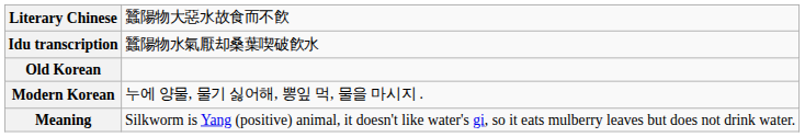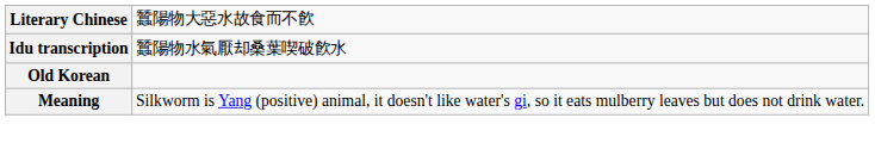 <table class="wikitable">
 <tr>
 <th>Literary Chinese</th>
 <td>蠶陽物大惡水故食而不飮</td>
 </tr>
 <tr>
 <th>Idu transcription</th>
 <td>蠶陽物水氣厭却桑葉喫破飮水</td>
 </tr>
 <tr>
 <th>Old Korean</th>
 <td></td>
 </tr>
 <tr>
-<th>Modern Korean</th>
-<td>누에 양물, 물기 싫어해, 뽕잎 먹, 물을 마시지 .</td>
-</tr>
-<tr>
 <th>Meaning</th>
 <td>Silkworm is <a href='#'>Yang</a> (positive) animal, it doesn't like water's <a href='#'>gi</a>, so it eats mulberry leaves but does not drink water.</td>
 </tr>
 </table>
